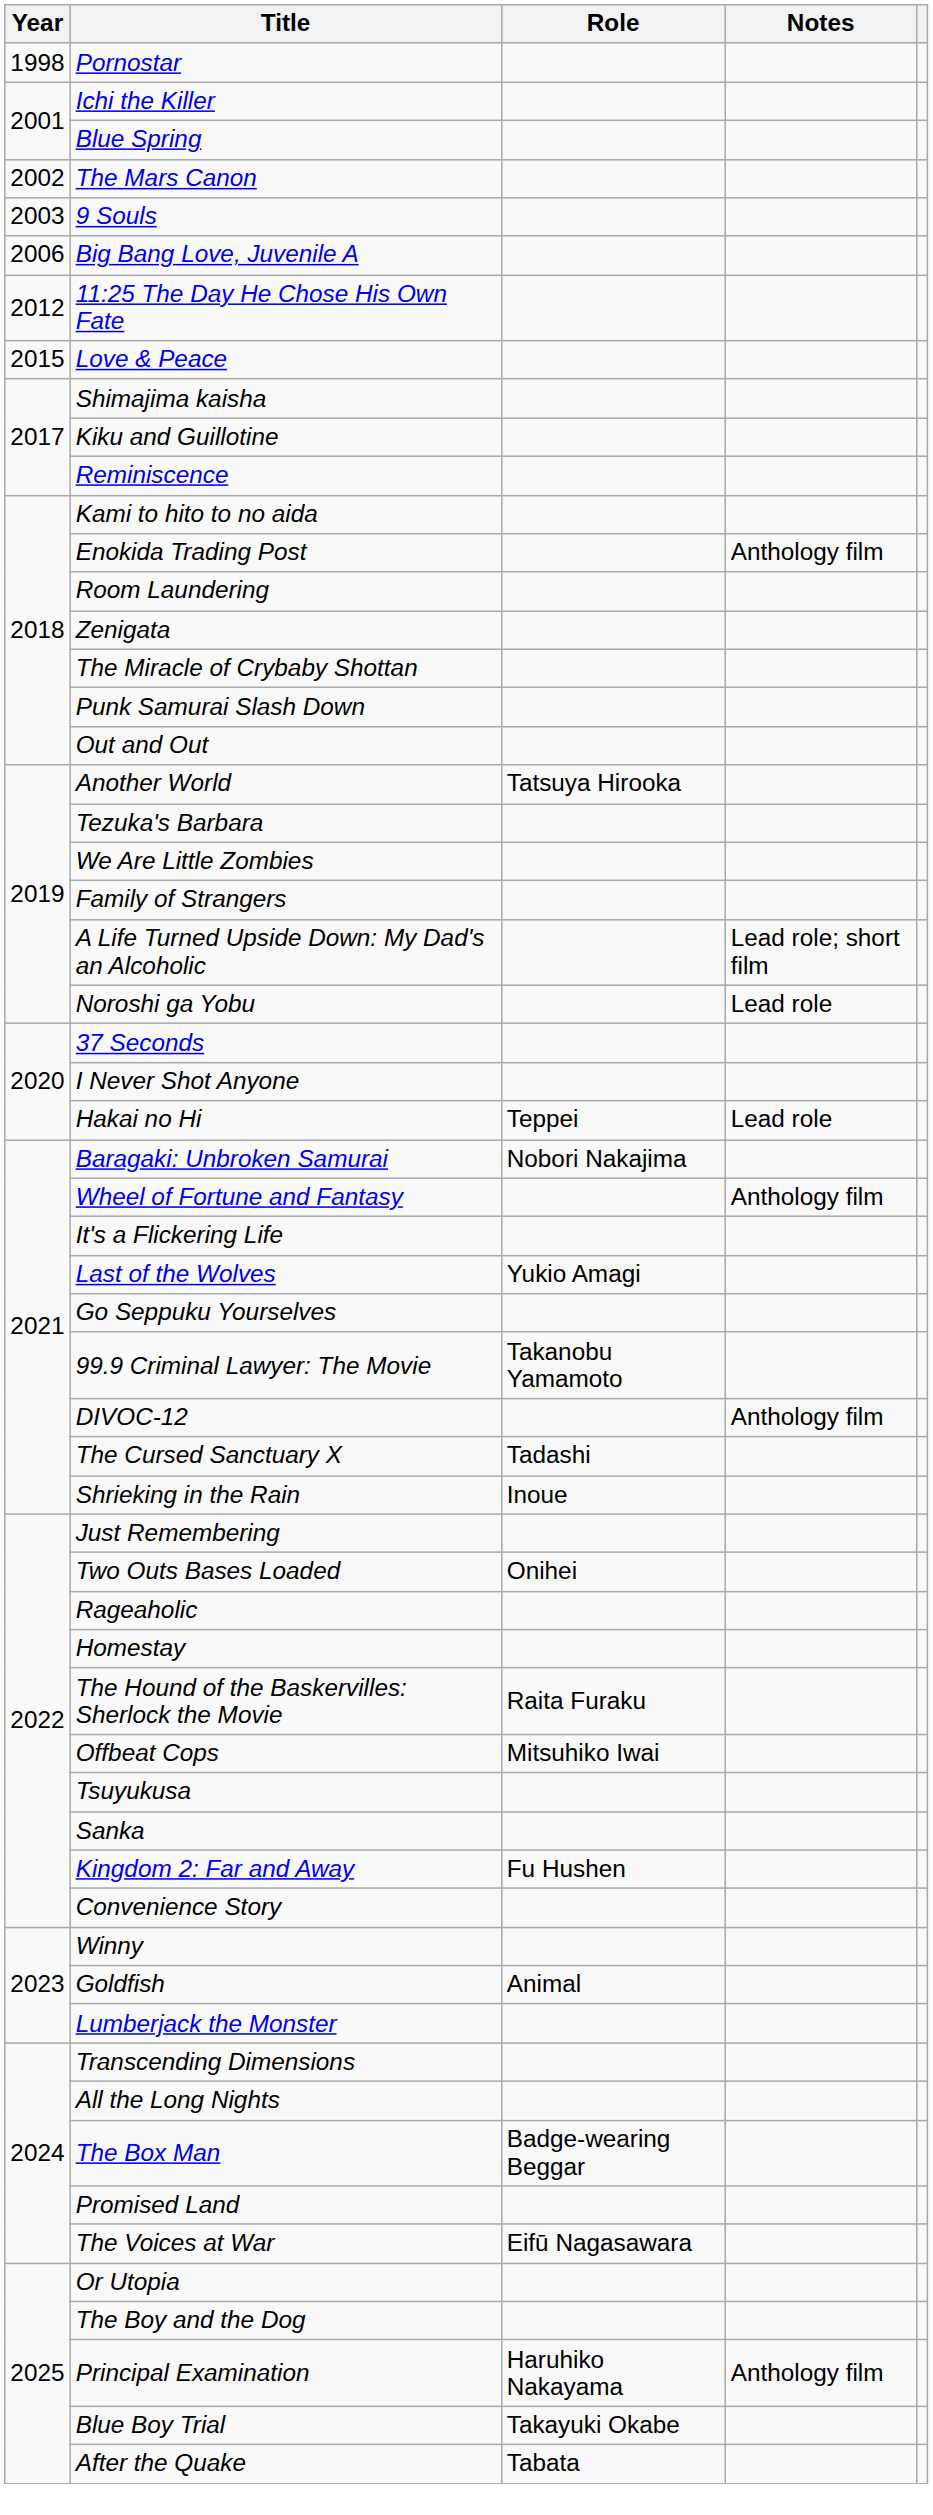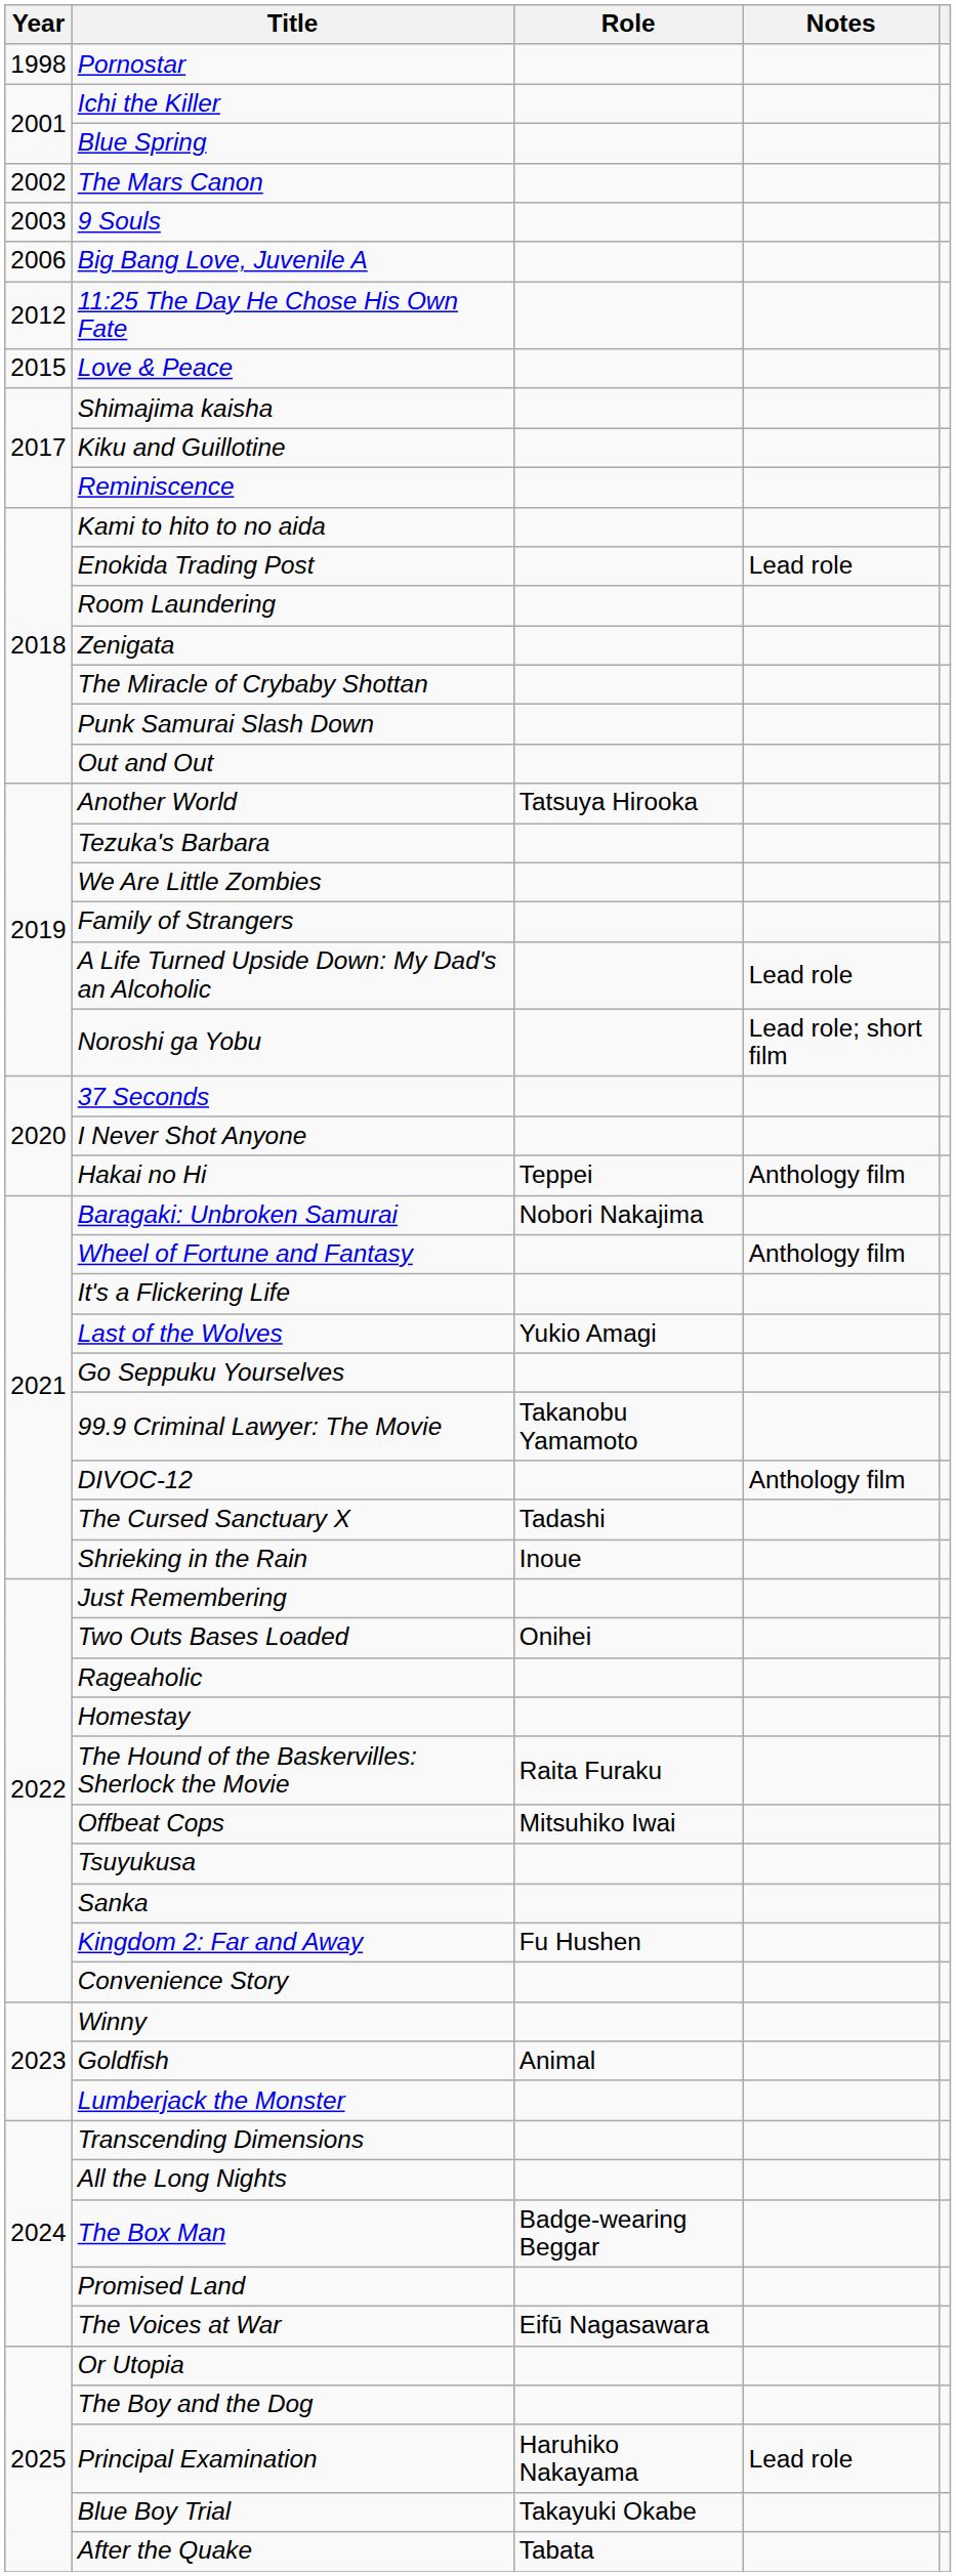 <table class="wikitable sortable">
 <tr>
 <th>Year</th>
 <th>Title</th>
 <th>Role</th>
 <th class="unsortable">Notes</th>
 <th class="unsortable"></th>
 </tr>
 <tr>
 <td>1998</td>
 <td><em><a href='#'>Pornostar</a></em></td>
 <td></td>
 <td></td>
 <td></td>
 </tr>
 <tr>
 <td rowspan=2>2001</td>
 <td><em><a href='#'>Ichi the Killer</a></em></td>
 <td></td>
 <td></td>
 <td></td>
 </tr>
 <tr>
 <td><em><a href='#'>Blue Spring</a></em></td>
 <td></td>
 <td></td>
 <td></td>
 </tr>
 <tr>
 <td>2002</td>
 <td><em><a href='#'>The Mars Canon</a></em></td>
 <td></td>
 <td></td>
 <td></td>
 </tr>
 <tr>
 <td>2003</td>
 <td><em><a href='#'>9 Souls</a></em></td>
 <td></td>
 <td></td>
 <td></td>
 </tr>
 <tr>
 <td>2006</td>
 <td><em><a href='#'>Big Bang Love, Juvenile A</a></em></td>
 <td></td>
 <td></td>
 <td></td>
 </tr>
 <tr>
 <td>2012</td>
 <td><em><a href='#'>11:25 The Day He Chose His Own Fate</a></em></td>
 <td></td>
 <td></td>
 <td></td>
 </tr>
 <tr>
 <td>2015</td>
 <td><em><a href='#'>Love & Peace</a></em></td>
 <td></td>
 <td></td>
 <td></td>
 </tr>
 <tr>
 <td rowspan=3>2017</td>
 <td><em>Shimajima kaisha</em></td>
 <td></td>
 <td></td>
 <td></td>
 </tr>
 <tr>
 <td><em>Kiku and Guillotine</em></td>
 <td></td>
 <td></td>
 <td></td>
 </tr>
 <tr>
 <td><em><a href='#'>Reminiscence</a></em></td>
 <td></td>
 <td></td>
 <td></td>
 </tr>
 <tr>
 <td rowspan=7>2018</td>
 <td><em>Kami to hito to no aida</em></td>
 <td></td>
 <td></td>
 <td></td>
 </tr>
 <tr>
 <td><em>Enokida Trading Post</em></td>
 <td></td>
-<td>Anthology film</td>
+<td>Lead role</td>
 <td></td>
 </tr>
 <tr>
 <td><em>Room Laundering</em></td>
 <td></td>
 <td></td>
 <td></td>
 </tr>
 <tr>
 <td><em>Zenigata</em></td>
 <td></td>
 <td></td>
 <td></td>
 </tr>
 <tr>
 <td><em>The Miracle of Crybaby Shottan</em></td>
 <td></td>
 <td></td>
 <td></td>
 </tr>
 <tr>
 <td><em>Punk Samurai Slash Down</em></td>
 <td></td>
 <td></td>
 <td></td>
 </tr>
 <tr>
 <td><em>Out and Out</em></td>
 <td></td>
 <td></td>
 <td></td>
 </tr>
 <tr>
 <td rowspan=6>2019</td>
 <td><em>Another World</em></td>
 <td>Tatsuya Hirooka</td>
 <td></td>
 <td></td>
 </tr>
 <tr>
 <td><em>Tezuka's Barbara</em></td>
 <td></td>
 <td></td>
 <td></td>
 </tr>
 <tr>
 <td><em>We Are Little Zombies</em></td>
 <td></td>
 <td></td>
 <td></td>
 </tr>
 <tr>
 <td><em>Family of Strangers</em></td>
 <td></td>
 <td></td>
 <td></td>
 </tr>
 <tr>
 <td><em>A Life Turned Upside Down: My Dad's an Alcoholic</em></td>
 <td></td>
-<td>Lead role; short film</td>
+<td>Lead role</td>
 <td></td>
 </tr>
 <tr>
 <td><em>Noroshi ga Yobu</em></td>
 <td></td>
-<td>Lead role</td>
+<td>Lead role; short film</td>
 <td></td>
 </tr>
 <tr>
 <td rowspan=3>2020</td>
 <td><em><a href='#'>37 Seconds</a></em></td>
 <td></td>
 <td></td>
 <td></td>
 </tr>
 <tr>
 <td><em>I Never Shot Anyone</em></td>
 <td></td>
 <td></td>
 <td></td>
 </tr>
 <tr>
 <td><em>Hakai no Hi</em></td>
 <td>Teppei</td>
-<td>Lead role</td>
+<td>Anthology film</td>
 <td></td>
 </tr>
 <tr>
 <td rowspan=9>2021</td>
 <td><em><a href='#'>Baragaki: Unbroken Samurai</a></em></td>
 <td>Nobori Nakajima</td>
 <td></td>
 <td></td>
 </tr>
 <tr>
 <td><em><a href='#'>Wheel of Fortune and Fantasy</a></em></td>
 <td></td>
 <td>Anthology film</td>
 <td></td>
 </tr>
 <tr>
 <td><em>It's a Flickering Life</em></td>
 <td></td>
 <td></td>
 <td></td>
 </tr>
 <tr>
 <td><em><a href='#'>Last of the Wolves</a></em></td>
 <td>Yukio Amagi</td>
 <td></td>
 <td></td>
 </tr>
 <tr>
 <td><em>Go Seppuku Yourselves</em></td>
 <td></td>
 <td></td>
 <td></td>
 </tr>
 <tr>
 <td><em>99.9 Criminal Lawyer: The Movie</em></td>
 <td>Takanobu Yamamoto</td>
 <td></td>
 <td></td>
 </tr>
 <tr>
 <td><em>DIVOC-12</em></td>
 <td></td>
 <td>Anthology film</td>
 <td></td>
 </tr>
 <tr>
 <td><em>The Cursed Sanctuary X</em></td>
 <td>Tadashi</td>
 <td></td>
 <td></td>
 </tr>
 <tr>
 <td><em>Shrieking in the Rain</em></td>
 <td>Inoue</td>
 <td></td>
 <td></td>
 </tr>
 <tr>
 <td rowspan=10>2022</td>
 <td><em>Just Remembering</em></td>
 <td></td>
 <td></td>
 <td></td>
 </tr>
 <tr>
 <td><em>Two Outs Bases Loaded</em></td>
 <td>Onihei</td>
 <td></td>
 <td></td>
 </tr>
 <tr>
 <td><em>Rageaholic</em></td>
 <td></td>
 <td></td>
 <td></td>
 </tr>
 <tr>
 <td><em>Homestay</em></td>
 <td></td>
 <td></td>
 <td></td>
 </tr>
 <tr>
 <td><em>The Hound of the Baskervilles: Sherlock the Movie</em></td>
 <td>Raita Furaku</td>
 <td></td>
 <td></td>
 </tr>
 <tr>
 <td><em>Offbeat Cops</em></td>
 <td>Mitsuhiko Iwai</td>
 <td></td>
 <td></td>
 </tr>
 <tr>
 <td><em>Tsuyukusa</em></td>
 <td></td>
 <td></td>
 <td></td>
 </tr>
 <tr>
 <td><em>Sanka</em></td>
 <td></td>
 <td></td>
 <td></td>
 </tr>
 <tr>
 <td><em><a href='#'>Kingdom 2: Far and Away</a></em></td>
 <td>Fu Hushen</td>
 <td></td>
 <td></td>
 </tr>
 <tr>
 <td><em>Convenience Story</em></td>
 <td></td>
 <td></td>
 <td></td>
 </tr>
 <tr>
 <td rowspan=3>2023</td>
 <td><em>Winny</em></td>
 <td></td>
 <td></td>
 <td></td>
 </tr>
 <tr>
 <td><em>Goldfish</em></td>
 <td>Animal</td>
 <td></td>
 <td></td>
 </tr>
 <tr>
 <td><em><a href='#'>Lumberjack the Monster</a></em></td>
 <td></td>
 <td></td>
 <td></td>
 </tr>
 <tr>
 <td rowspan=5>2024</td>
 <td><em>Transcending Dimensions</em></td>
 <td></td>
 <td></td>
 <td></td>
 </tr>
 <tr>
 <td><em>All the Long Nights</em></td>
 <td></td>
 <td></td>
 <td></td>
 </tr>
 <tr>
 <td><em><a href='#'>The Box Man</a></em></td>
 <td>Badge-wearing Beggar</td>
 <td></td>
 <td></td>
 </tr>
 <tr>
 <td><em>Promised Land</em></td>
 <td></td>
 <td></td>
 <td></td>
 </tr>
 <tr>
 <td><em>The Voices at War</em></td>
 <td>Eifū Nagasawara</td>
 <td></td>
 <td></td>
 </tr>
 <tr>
 <td rowspan=5>2025</td>
 <td><em>Or Utopia</em></td>
 <td></td>
 <td></td>
 <td></td>
 </tr>
 <tr>
 <td><em>The Boy and the Dog</em></td>
 <td></td>
 <td></td>
 <td></td>
 </tr>
 <tr>
 <td><em>Principal Examination</em></td>
 <td>Haruhiko Nakayama</td>
-<td>Anthology film</td>
+<td>Lead role</td>
 <td></td>
 </tr>
 <tr>
 <td><em>Blue Boy Trial</em></td>
 <td>Takayuki Okabe</td>
 <td></td>
 <td></td>
 </tr>
 <tr>
 <td><em>After the Quake</em></td>
 <td>Tabata</td>
 <td></td>
 <td></td>
 </tr>
 <tr>
 </tr>
 </table>
